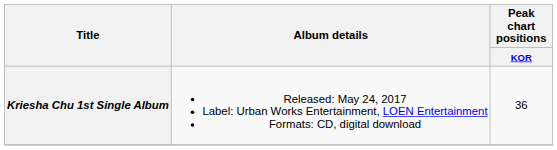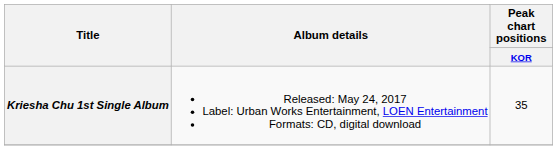 <table class="wikitable plainrowheaders" style="text-align:center;">
 <tr>
 <th scope="col" rowspan="2">Title</th>
 <th scope="col" rowspan="2">Album details</th>
 <th scope="col" colspan="1" style="width:5em;">Peak chart positions</th>
 </tr>
 <tr>
 <th><small><a href='#'>KOR</a></small><br></th>
 </tr>
 <tr>
 <th scope="row"><em>Kriesha Chu 1st Single Album</em></th>
 <td><br><ul><li>Released: May 24, 2017</li><li>Label: Urban Works Entertainment, <a href='#'>LOEN Entertainment</a></li><li>Formats: CD, digital download</li></ul></td>
-<td>36</td>
+<td>35</td>
 </tr>
 <tr>
 </tr>
 </table>
